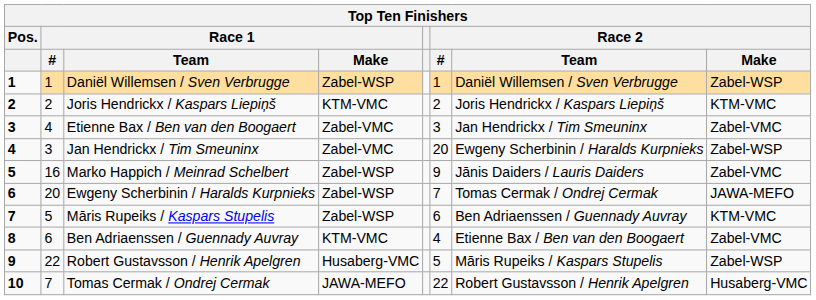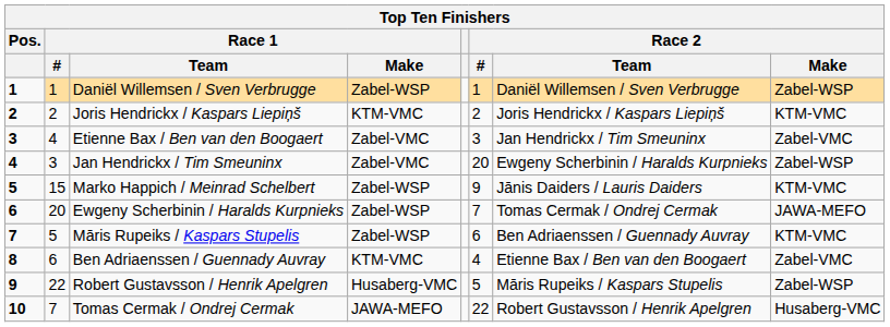 <table class="wikitable" style="font-size: 85%;">
 <tr>
 <th colspan=8>Top Ten Finishers</th>
 </tr>
 <tr>
 <th>Pos.</th>
 <th colspan=3>Race 1</th>
 <th></th>
 <th colspan=3>Race 2</th>
 </tr>
 <tr>
 <th></th>
 <th>#</th>
 <th>Team</th>
 <th>Make</th>
 <th></th>
 <th>#</th>
 <th>Team</th>
 <th>Make</th>
 </tr>
 <tr>
 <td><strong>1</strong></td>
 <td style="background:#ffdf9f;">1</td>
 <td style="background:#ffdf9f;"> Daniël Willemsen / <em>Sven Verbrugge</em></td>
 <td style="background:#ffdf9f;">Zabel-WSP</td>
 <td></td>
 <td style="background:#ffdf9f;">1</td>
 <td style="background:#ffdf9f;"> Daniël Willemsen / <em>Sven Verbrugge</em></td>
 <td style="background:#ffdf9f;">Zabel-WSP</td>
 </tr>
 <tr>
 <td><strong>2</strong></td>
 <td>2</td>
 <td> Joris Hendrickx /  <em>Kaspars Liepiņš</em></td>
 <td>KTM-VMC</td>
 <td></td>
 <td>2</td>
 <td> Joris Hendrickx /  <em>Kaspars Liepiņš</em></td>
 <td>KTM-VMC</td>
 </tr>
 <tr>
 <td><strong>3</strong></td>
 <td>4</td>
 <td> Etienne Bax / <em>Ben van den Boogaert</em></td>
 <td>Zabel-VMC</td>
 <td></td>
 <td>3</td>
 <td> Jan Hendrickx / <em>Tim Smeuninx</em></td>
 <td>Zabel-VMC</td>
 </tr>
 <tr>
 <td><strong>4</strong></td>
 <td>3</td>
 <td> Jan Hendrickx / <em>Tim Smeuninx</em></td>
 <td>Zabel-VMC</td>
 <td></td>
 <td>20</td>
 <td> Ewgeny Scherbinin / <em>Haralds Kurpnieks</em></td>
 <td>Zabel-WSP</td>
 </tr>
 <tr>
 <td><strong>5</strong></td>
-<td>16</td>
+<td>15</td>
 <td> Marko Happich / <em>Meinrad Schelbert</em></td>
 <td>Zabel-WSP</td>
 <td></td>
 <td>9</td>
 <td> Jānis Daiders / <em>Lauris Daiders</em></td>
-<td>Zabel-VMC</td>
+<td>KTM-VMC</td>
 </tr>
 <tr>
 <td><strong>6</strong></td>
 <td>20</td>
 <td> Ewgeny Scherbinin / <em>Haralds Kurpnieks</em></td>
 <td>Zabel-WSP</td>
 <td></td>
 <td>7</td>
 <td> Tomas Cermak / <em>Ondrej Cermak</em></td>
 <td>JAWA-MEFO</td>
 </tr>
 <tr>
 <td><strong>7</strong></td>
 <td>5</td>
 <td> Māris Rupeiks / <em><a href='#'>Kaspars Stupelis</a></em></td>
 <td>Zabel-WSP</td>
 <td></td>
 <td>6</td>
 <td> Ben Adriaenssen / <em>Guennady Auvray</em></td>
 <td>KTM-VMC</td>
 </tr>
 <tr>
 <td><strong>8</strong></td>
 <td>6</td>
 <td> Ben Adriaenssen / <em>Guennady Auvray</em></td>
 <td>KTM-VMC</td>
 <td></td>
 <td>4</td>
 <td> Etienne Bax / <em>Ben van den Boogaert</em></td>
 <td>Zabel-VMC</td>
 </tr>
 <tr>
 <td><strong>9</strong></td>
 <td>22</td>
 <td> Robert Gustavsson / <em>Henrik Apelgren</em></td>
 <td>Husaberg-VMC</td>
 <td></td>
 <td>5</td>
 <td> Māris Rupeiks / <em>Kaspars Stupelis</em></td>
 <td>Zabel-WSP</td>
 </tr>
 <tr>
 <td><strong>10</strong></td>
 <td>7</td>
 <td> Tomas Cermak / <em>Ondrej Cermak</em></td>
 <td>JAWA-MEFO</td>
 <td></td>
 <td>22</td>
 <td> Robert Gustavsson / <em>Henrik Apelgren</em></td>
 <td>Husaberg-VMC</td>
 </tr>
 </table>
